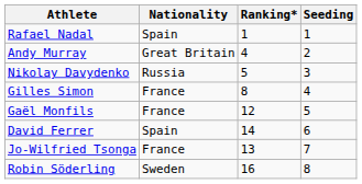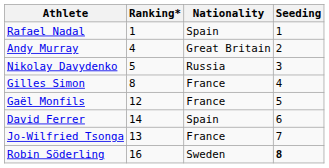 <table class="wikitable" border="1">
 <tr>
 <th>Athlete</th>
+<th>Ranking*</th>
 <th>Nationality</th>
-<th>Ranking*</th>
 <th>Seeding</th>
 </tr>
 <tr>
 <td><a href='#'>Rafael Nadal</a></td>
+<td>1</td>
 <td> Spain</td>
-<td>1</td>
 <td>1</td>
 </tr>
 <tr>
 <td><a href='#'>Andy Murray</a></td>
+<td>4</td>
 <td> Great Britain</td>
-<td>4</td>
 <td>2</td>
 </tr>
 <tr>
 <td><a href='#'>Nikolay Davydenko</a></td>
+<td>5</td>
 <td> Russia</td>
-<td>5</td>
 <td>3</td>
 </tr>
 <tr>
 <td><a href='#'>Gilles Simon</a></td>
+<td>8</td>
 <td> France</td>
-<td>8</td>
 <td>4</td>
 </tr>
 <tr>
 <td><a href='#'>Gaël Monfils</a></td>
+<td>12</td>
 <td> France</td>
-<td>12</td>
 <td>5</td>
 </tr>
 <tr>
 <td><a href='#'>David Ferrer</a></td>
+<td>14</td>
 <td> Spain</td>
-<td>14</td>
 <td>6</td>
 </tr>
 <tr>
 <td><a href='#'>Jo-Wilfried Tsonga</a></td>
+<td>13</td>
 <td> France</td>
-<td>13</td>
 <td>7</td>
 </tr>
 <tr>
 <td><a href='#'>Robin Söderling</a></td>
+<td>16</td>
 <td> Sweden</td>
-<td>16</td>
-<td>8</td>
+<td><strong>8</strong></td>
 </tr>
 </table>
